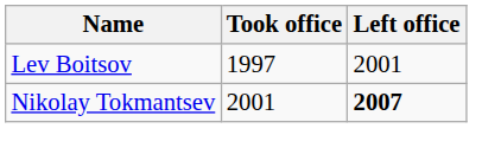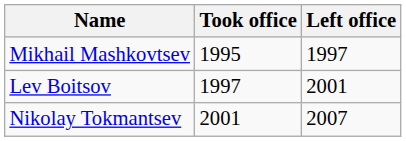 <table class="wikitable">
 <tr>
 <th>Name</th>
 <th>Took office</th>
 <th>Left office</th>
+</tr>
+<tr>
+<td><a href='#'>Mikhail Mashkovtsev</a></td>
+<td>1995</td>
+<td>1997</td>
 </tr>
 <tr>
 <td><a href='#'>Lev Boitsov</a></td>
 <td>1997</td>
 <td>2001</td>
 </tr>
 <tr>
 <td><a href='#'>Nikolay Tokmantsev</a></td>
 <td>2001</td>
-<td><strong>2007</strong></td>
+<td>2007</td>
 </tr>
 </table>
